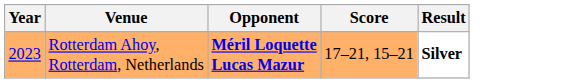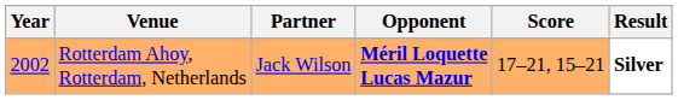 <table class="sortable wikitable" style="font-size: 90%;">
 <tr>
 <th>Year</th>
 <th>Venue</th>
+<th>Partner</th>
 <th>Opponent</th>
 <th>Score</th>
 <th>Result</th>
 </tr>
 <tr style="background:#FFB069">
-<td align="center"><a href='#'>2023</a></td>
+<td align="center"><a href='#'>2002</a></td>
 <td align="left"><a href='#'>Rotterdam Ahoy</a>,<br><a href='#'>Rotterdam</a>, Netherlands</td>
+<td align="left"> <a href='#'>Jack Wilson</a></td>
 <td align="left"><strong> <a href='#'>Méril Loquette</a><br> <a href='#'>Lucas Mazur</a></strong></td>
 <td align="left">17–21, 15–21</td>
 <td style="text-align:left; background:white"> <strong>Silver</strong></td>
 </tr>
 </table>
